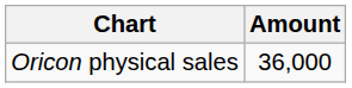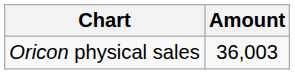 <table class="wikitable">
 <tr>
 <th>Chart</th>
 <th>Amount</th>
 </tr>
 <tr>
 <td><em>Oricon</em> physical sales</td>
-<td align="center">36,000</td>
+<td align="center">36,003</td>
 </tr>
 </table>
